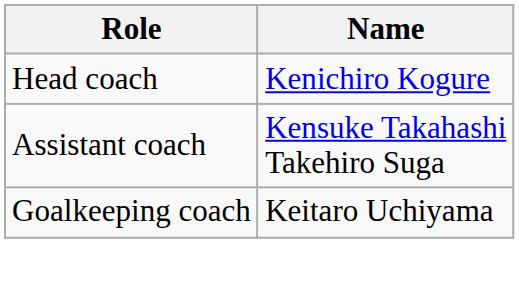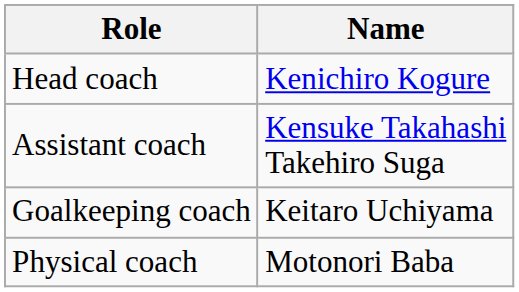 <table class="wikitable">
 <tr>
 <th>Role</th>
 <th>Name</th>
 </tr>
 <tr>
 <td>Head coach</td>
 <td> <a href='#'>Kenichiro Kogure</a></td>
 </tr>
 <tr>
 <td>Assistant coach</td>
 <td> <a href='#'>Kensuke Takahashi</a><br> Takehiro Suga</td>
 </tr>
 <tr>
 <td>Goalkeeping coach</td>
 <td> Keitaro Uchiyama</td>
 </tr>
+<tr>
+<td>Physical coach</td>
+<td> Motonori Baba</td>
+</tr>
 </table>
